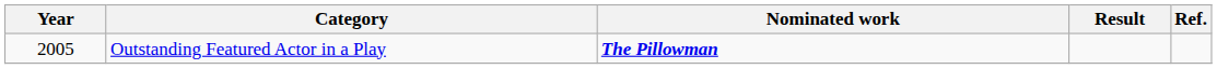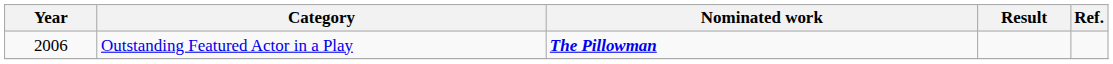 <table class=wikitable>
 <tr>
 <th scope="col" style="width:5em;">Year</th>
 <th scope="col" style="width:26em;">Category</th>
 <th scope="col" style="width:25em;">Nominated work</th>
 <th scope="col" style="width:5em;">Result</th>
 <th>Ref.</th>
 </tr>
 <tr>
-<td style="text-align:center;">2005</td>
+<td style="text-align:center;">2006</td>
 <td><a href='#'>Outstanding Featured Actor in a Play</a></td>
 <td><strong><em><a href='#'>The Pillowman</a></em></strong></td>
 <td></td>
 <td></td>
 </tr>
 <tr>
 </tr>
 </table>
